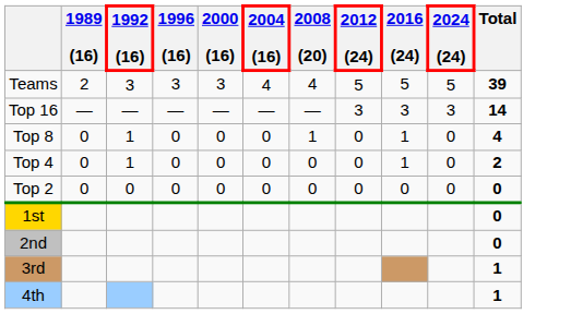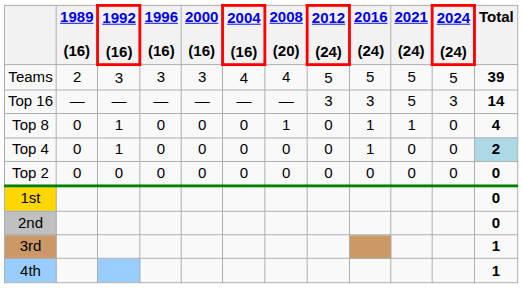 <table class="wikitable" style="text-align: center">
 <tr valign=top>
 <th></th>
 <th><a href='#'>1989</a><br><br>(16)</th>
 <th style="border:3px solid red"><a href='#'>1992</a><br><br>(16)</th>
 <th><a href='#'>1996</a><br><br>(16)</th>
 <th><a href='#'>2000</a><br><br>(16)</th>
 <th style="border:3px solid red"><a href='#'>2004</a><br><br>(16)</th>
 <th><a href='#'>2008</a><br><br>(20)</th>
 <th style="border:3px solid red"><a href='#'>2012</a><br><br>(24)</th>
 <th><a href='#'>2016</a><br><br>(24)</th>
+<th><a href='#'>2021</a><br><br>(24)</th>
 <th style="border:3px solid red"><a href='#'>2024</a><br><br>(24)</th>
 <th>Total</th>
 </tr>
 <tr>
 <td>Teams</td>
 <td>2</td>
 <td>3</td>
 <td>3</td>
 <td>3</td>
 <td>4</td>
 <td>4</td>
+<td>5</td>
 <td>5</td>
 <td>5</td>
 <td>5</td>
 <td><strong>39</strong></td>
 </tr>
 <tr>
 <td>Top 16</td>
 <td>—</td>
 <td>—</td>
 <td>—</td>
 <td>—</td>
 <td>—</td>
 <td>—</td>
 <td>3</td>
 <td>3</td>
+<td>5</td>
 <td>3</td>
 <td><strong>14</strong></td>
 </tr>
 <tr>
 <td>Top 8</td>
 <td>0</td>
 <td>1</td>
 <td>0</td>
 <td>0</td>
 <td>0</td>
 <td>1</td>
 <td>0</td>
+<td>1</td>
 <td>1</td>
 <td>0</td>
 <td><strong>4</strong></td>
 </tr>
 <tr>
 <td>Top 4</td>
 <td>0</td>
 <td>1</td>
 <td>0</td>
 <td>0</td>
 <td>0</td>
 <td>0</td>
 <td>0</td>
 <td>1</td>
 <td>0</td>
-<td><strong>2</strong></td>
+<td>0</td>
+<td style="background: lightblue;"><strong>2</strong></td>
 </tr>
 <tr>
 <td>Top 2</td>
+<td>0</td>
 <td>0</td>
 <td>0</td>
 <td>0</td>
 <td>0</td>
 <td>0</td>
 <td>0</td>
 <td>0</td>
 <td>0</td>
 <td>0</td>
 <td><strong>0</strong></td>
 </tr>
 <tr style="border-top:3px solid green;">
 <td bgcolor=gold>1st</td>
 <td></td>
 <td></td>
 <td></td>
 <td></td>
 <td></td>
 <td></td>
 <td></td>
 <td></td>
 <td></td>
+<td></td>
 <td><strong>0</strong></td>
 </tr>
 <tr>
 <td bgcolor=silver>2nd</td>
+<td></td>
 <td></td>
 <td></td>
 <td></td>
 <td></td>
 <td></td>
 <td></td>
 <td></td>
 <td></td>
 <td></td>
 <td><strong>0</strong></td>
 </tr>
 <tr>
 <td bgcolor=#cc9966>3rd</td>
 <td></td>
 <td></td>
 <td></td>
 <td></td>
 <td></td>
 <td></td>
 <td></td>
 <td bgcolor=#cc9966></td>
 <td></td>
+<td></td>
 <td><strong>1</strong></td>
 </tr>
 <tr>
 <td bgcolor=#9acdff>4th</td>
 <td></td>
 <td bgcolor=#9acdff></td>
 <td></td>
 <td></td>
 <td></td>
 <td></td>
 <td></td>
 <td></td>
 <td></td>
+<td></td>
 <td><strong>1</strong></td>
 </tr>
 </table>
